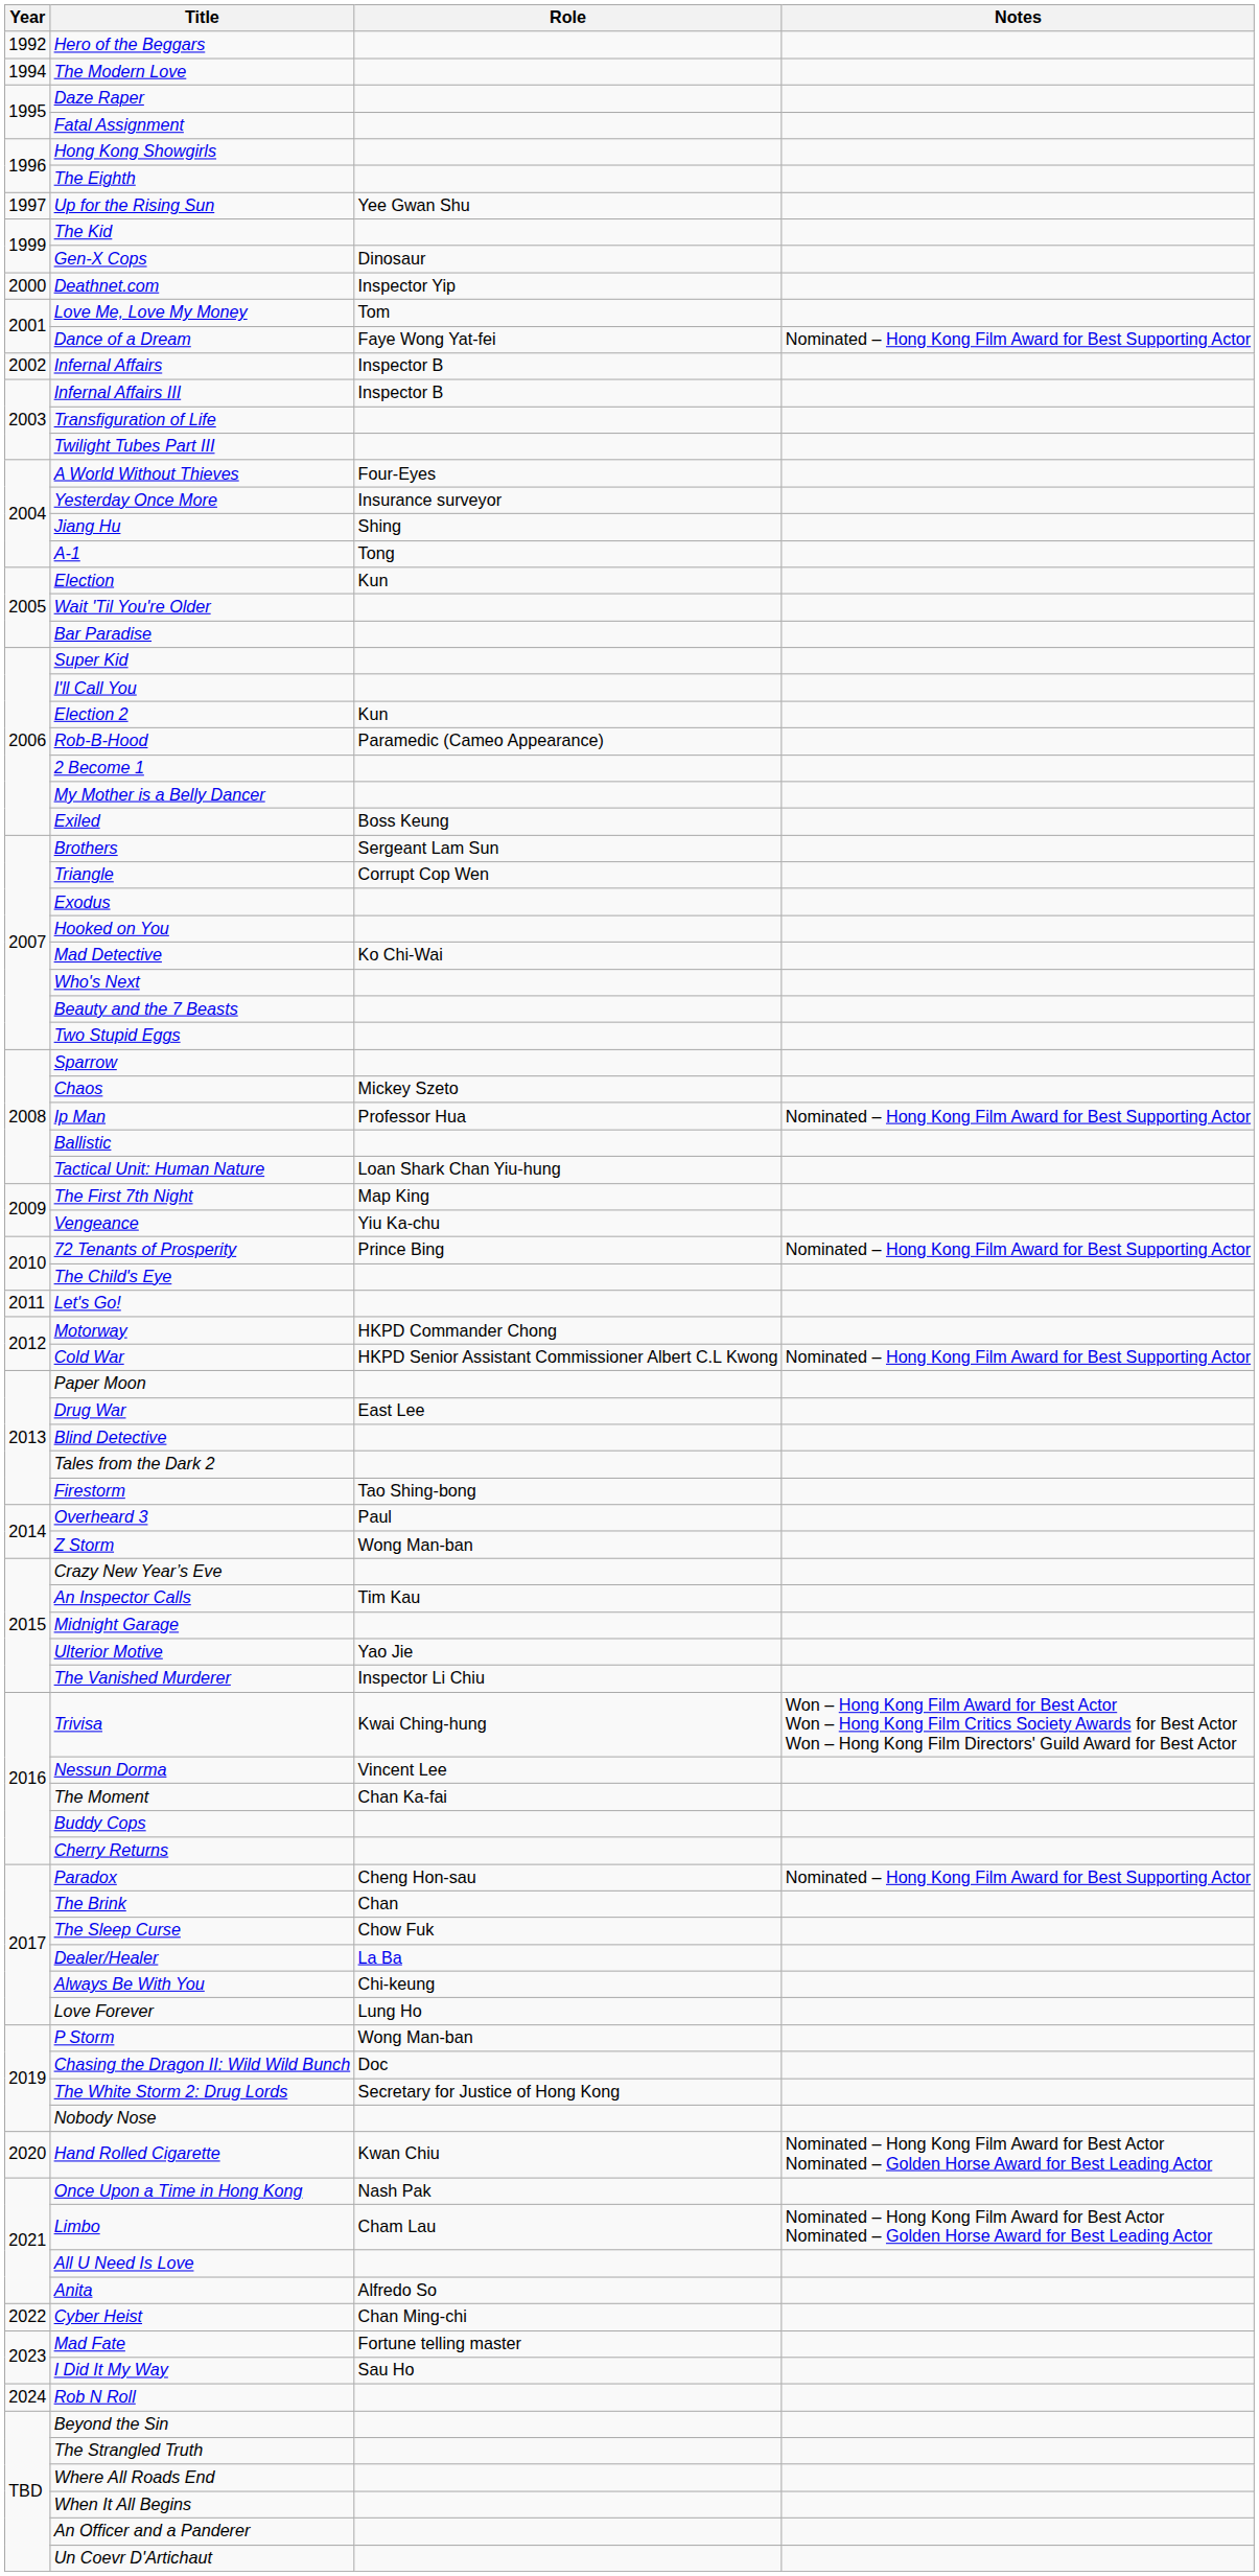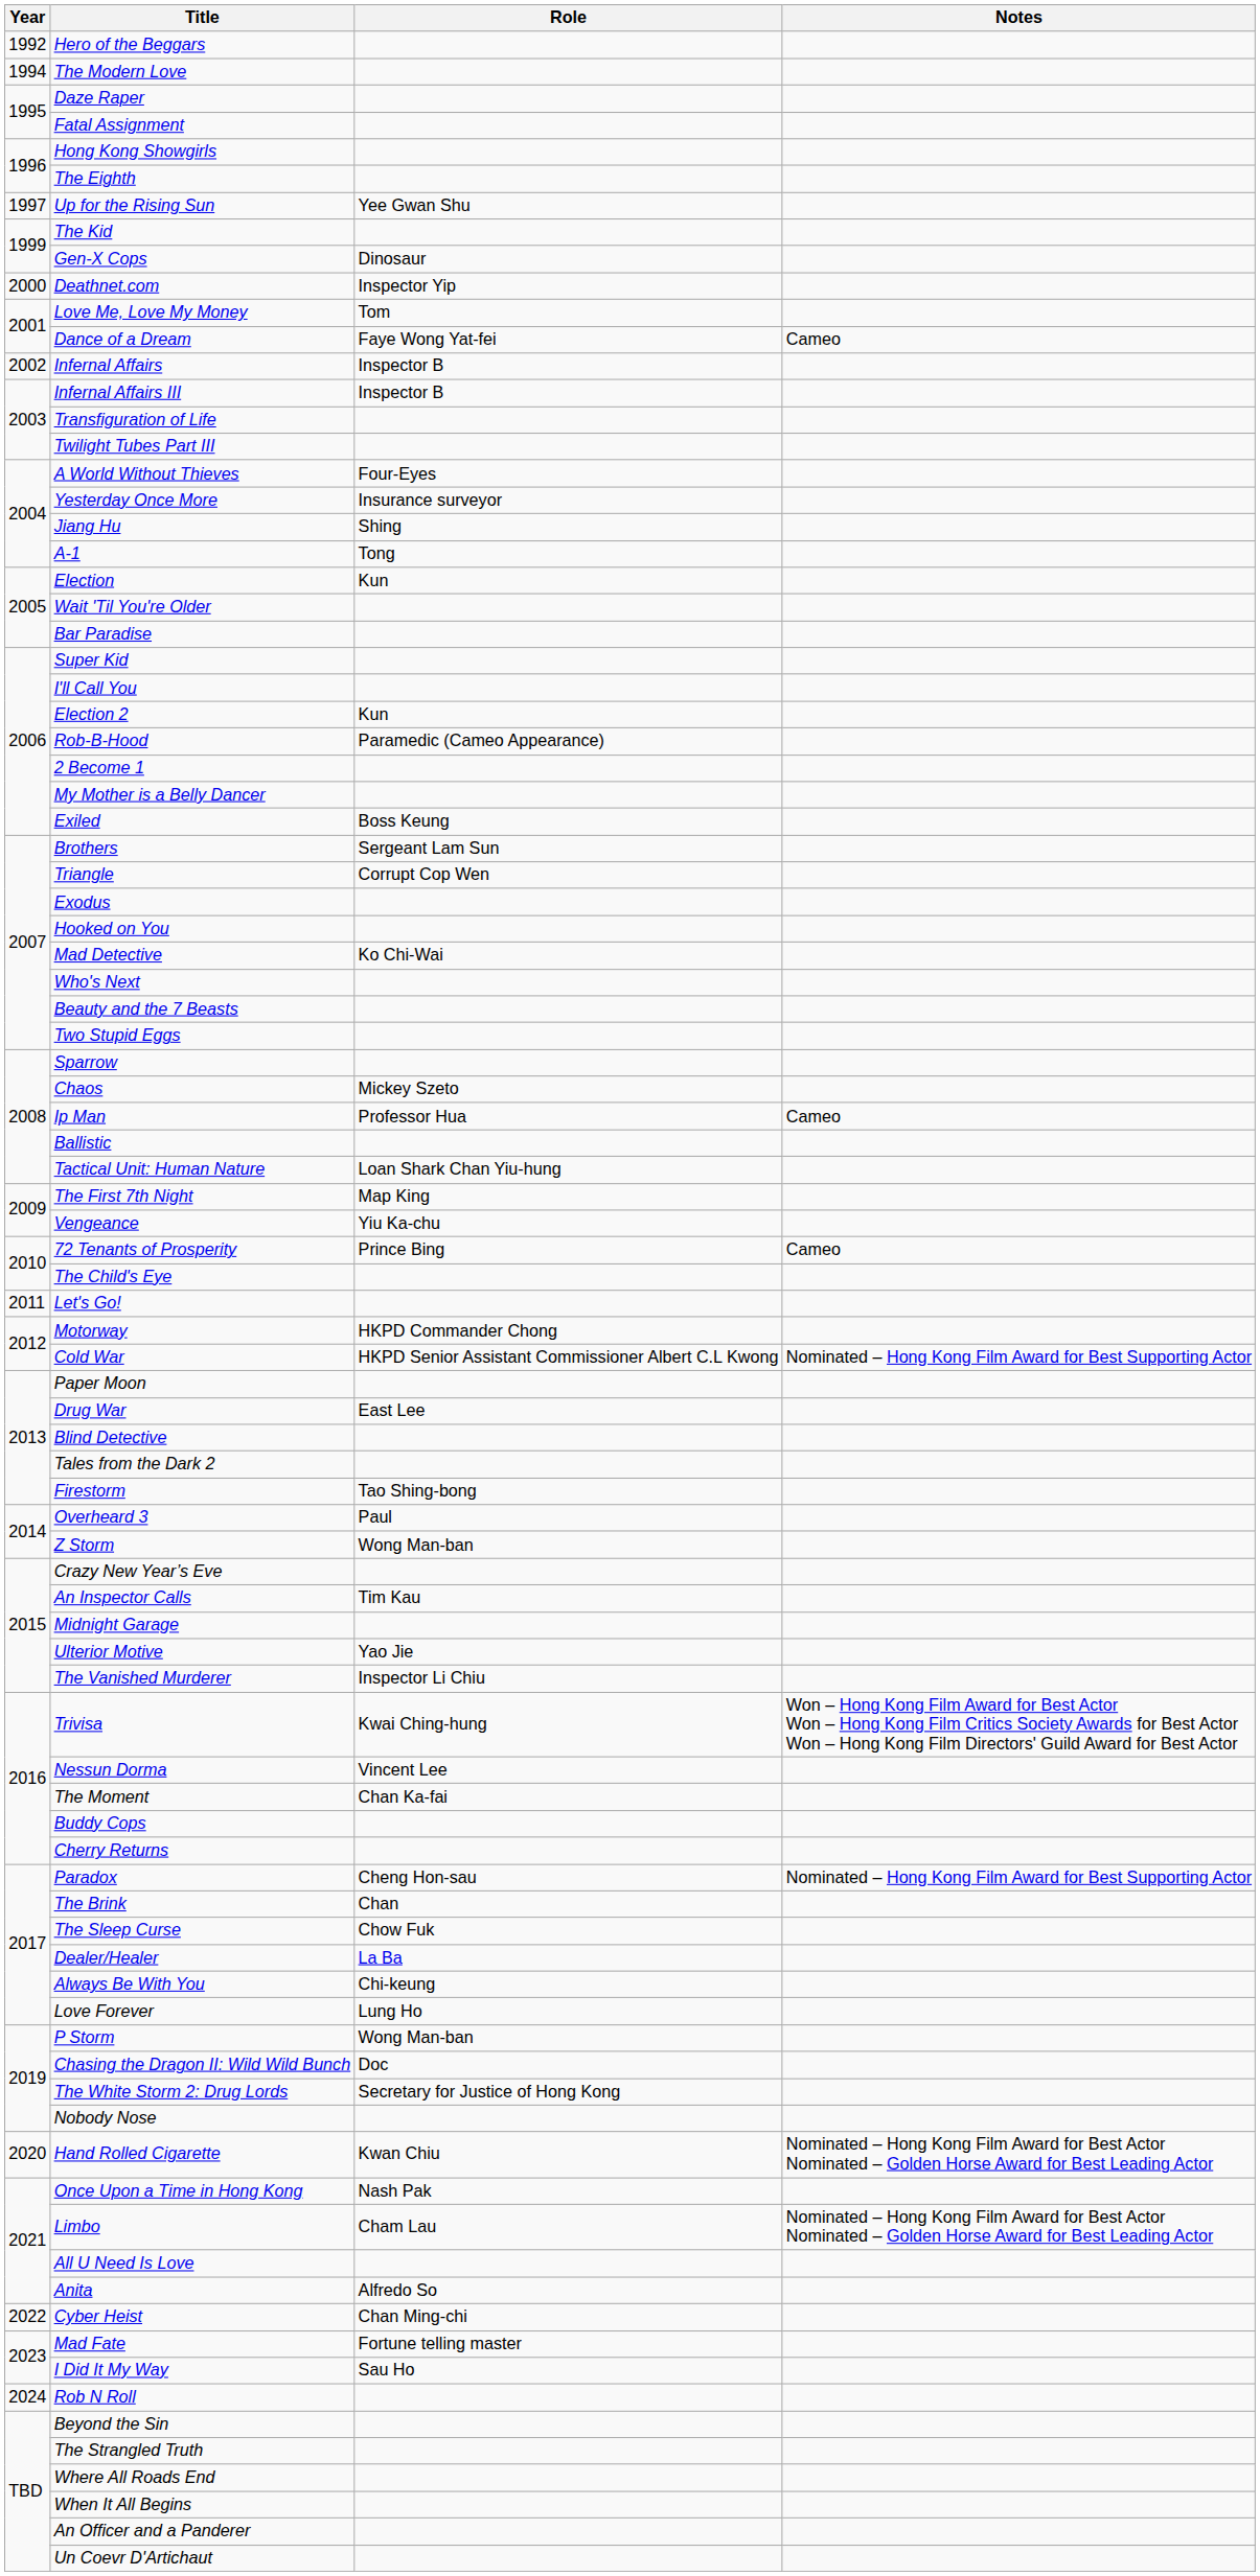 <table class="wikitable sortable">
 <tr>
 <th>Year</th>
 <th>Title</th>
 <th>Role</th>
 <th class="unsortable">Notes</th>
 </tr>
 <tr>
 <td>1992</td>
 <td><em><a href='#'>Hero of the Beggars</a></em></td>
 <td></td>
 <td></td>
 </tr>
 <tr>
 <td>1994</td>
 <td><em><a href='#'>The Modern Love</a></em></td>
 <td></td>
 <td></td>
 </tr>
 <tr>
 <td rowspan="2">1995</td>
 <td><em><a href='#'>Daze Raper</a></em></td>
 <td></td>
 <td></td>
 </tr>
 <tr>
 <td><em><a href='#'>Fatal Assignment</a></em></td>
 <td></td>
 <td></td>
 </tr>
 <tr>
 <td rowspan="2">1996</td>
 <td><em><a href='#'>Hong Kong Showgirls</a></em></td>
 <td></td>
 <td></td>
 </tr>
 <tr>
 <td><em><a href='#'>The Eighth</a></em></td>
 <td></td>
 <td></td>
 </tr>
 <tr>
 <td>1997</td>
 <td><em><a href='#'>Up for the Rising Sun</a></em></td>
 <td>Yee Gwan Shu</td>
 <td></td>
 </tr>
 <tr>
 <td rowspan="2">1999</td>
 <td><em><a href='#'>The Kid</a></em></td>
 <td></td>
 <td></td>
 </tr>
 <tr>
 <td><em><a href='#'>Gen-X Cops</a></em></td>
 <td>Dinosaur</td>
 <td></td>
 </tr>
 <tr>
 <td>2000</td>
 <td><em><a href='#'>Deathnet.com</a></em></td>
 <td>Inspector Yip</td>
 <td></td>
 </tr>
 <tr>
 <td rowspan="2">2001</td>
 <td><em><a href='#'>Love Me, Love My Money</a></em></td>
 <td>Tom</td>
 <td></td>
 </tr>
 <tr>
 <td><em><a href='#'>Dance of a Dream</a></em></td>
 <td>Faye Wong Yat-fei</td>
-<td>Nominated – <a href='#'>Hong Kong Film Award for Best Supporting Actor</a></td>
+<td>Cameo</td>
 </tr>
 <tr>
 <td>2002</td>
 <td><em><a href='#'>Infernal Affairs</a></em></td>
 <td>Inspector B</td>
 <td></td>
 </tr>
 <tr>
 <td rowspan="3">2003</td>
 <td><em><a href='#'>Infernal Affairs III</a></em></td>
 <td>Inspector B</td>
 <td></td>
 </tr>
 <tr>
 <td><em><a href='#'>Transfiguration of Life</a></em></td>
 <td></td>
 <td></td>
 </tr>
 <tr>
 <td><em><a href='#'>Twilight Tubes Part III</a></em></td>
 <td></td>
 <td></td>
 </tr>
 <tr>
 <td rowspan="4">2004</td>
 <td><em><a href='#'>A World Without Thieves</a></em></td>
 <td>Four-Eyes</td>
 <td></td>
 </tr>
 <tr>
 <td><em><a href='#'>Yesterday Once More</a></em></td>
 <td>Insurance surveyor</td>
 <td></td>
 </tr>
 <tr>
 <td><em><a href='#'>Jiang Hu</a></em></td>
 <td>Shing</td>
 <td></td>
 </tr>
 <tr>
 <td><em><a href='#'>A-1</a></em></td>
 <td>Tong</td>
 <td></td>
 </tr>
 <tr>
 <td rowspan="3">2005</td>
 <td><em><a href='#'>Election</a></em></td>
 <td>Kun</td>
 <td></td>
 </tr>
 <tr>
 <td><em><a href='#'>Wait 'Til You're Older</a></em></td>
 <td></td>
 <td></td>
 </tr>
 <tr>
 <td><em><a href='#'>Bar Paradise</a></em></td>
 <td></td>
 <td></td>
 </tr>
 <tr>
 <td rowspan="7">2006</td>
 <td><em><a href='#'>Super Kid</a></em></td>
 <td></td>
 <td></td>
 </tr>
 <tr>
 <td><em><a href='#'>I'll Call You</a></em></td>
 <td></td>
 <td></td>
 </tr>
 <tr>
 <td><em><a href='#'>Election 2</a></em></td>
 <td>Kun</td>
 <td></td>
 </tr>
 <tr>
 <td><em><a href='#'>Rob-B-Hood</a></em></td>
 <td>Paramedic (Cameo Appearance)</td>
 <td></td>
 </tr>
 <tr>
 <td><em><a href='#'>2 Become 1</a></em></td>
 <td></td>
 <td></td>
 </tr>
 <tr>
 <td><em><a href='#'>My Mother is a Belly Dancer</a></em></td>
 <td></td>
 <td></td>
 </tr>
 <tr>
 <td><em><a href='#'>Exiled</a></em></td>
 <td>Boss Keung</td>
 <td></td>
 </tr>
 <tr>
 <td rowspan="8">2007</td>
 <td><em><a href='#'>Brothers</a></em></td>
 <td>Sergeant Lam Sun</td>
 <td></td>
 </tr>
 <tr>
 <td><em><a href='#'>Triangle</a></em></td>
 <td>Corrupt Cop Wen</td>
 <td></td>
 </tr>
 <tr>
 <td><em><a href='#'>Exodus</a></em></td>
 <td></td>
 <td></td>
 </tr>
 <tr>
 <td><em><a href='#'>Hooked on You</a></em></td>
 <td></td>
 <td></td>
 </tr>
 <tr>
 <td><em><a href='#'>Mad Detective</a></em></td>
 <td>Ko Chi-Wai</td>
 <td></td>
 </tr>
 <tr>
 <td><em><a href='#'>Who's Next</a></em></td>
 <td></td>
 <td></td>
 </tr>
 <tr>
 <td><em><a href='#'>Beauty and the 7 Beasts</a></em></td>
 <td></td>
 <td></td>
 </tr>
 <tr>
 <td><em><a href='#'>Two Stupid Eggs</a></em></td>
 <td></td>
 <td></td>
 </tr>
 <tr>
 <td rowspan="5">2008</td>
 <td><em><a href='#'>Sparrow</a></em></td>
 <td></td>
 <td></td>
 </tr>
 <tr>
 <td><em><a href='#'>Chaos</a></em></td>
 <td>Mickey Szeto</td>
 <td></td>
 </tr>
 <tr>
 <td><em><a href='#'>Ip Man</a></em></td>
 <td>Professor Hua</td>
-<td>Nominated – <a href='#'>Hong Kong Film Award for Best Supporting Actor</a></td>
+<td>Cameo</td>
 </tr>
 <tr>
 <td><em><a href='#'>Ballistic</a></em></td>
 <td></td>
 <td></td>
 </tr>
 <tr>
 <td><em><a href='#'>Tactical Unit: Human Nature</a></em></td>
 <td>Loan Shark Chan Yiu-hung</td>
 <td></td>
 </tr>
 <tr>
 <td rowspan="2">2009</td>
 <td><em><a href='#'>The First 7th Night</a></em></td>
 <td>Map King</td>
 <td></td>
 </tr>
 <tr>
 <td><em><a href='#'>Vengeance</a></em></td>
 <td>Yiu Ka-chu</td>
 <td></td>
 </tr>
 <tr>
 <td rowspan=2>2010</td>
 <td><em><a href='#'>72 Tenants of Prosperity</a></em></td>
 <td>Prince Bing</td>
-<td>Nominated – <a href='#'>Hong Kong Film Award for Best Supporting Actor</a></td>
+<td>Cameo</td>
 </tr>
 <tr>
 <td><em><a href='#'>The Child's Eye</a></em></td>
 <td></td>
 <td></td>
 </tr>
 <tr>
 <td>2011</td>
 <td><em><a href='#'>Let's Go!</a></em></td>
 <td></td>
 <td></td>
 </tr>
 <tr>
 <td rowspan=2>2012</td>
 <td><em><a href='#'>Motorway</a></em></td>
 <td>HKPD Commander Chong</td>
 <td></td>
 </tr>
 <tr>
 <td><em><a href='#'>Cold War</a></em></td>
 <td>HKPD Senior Assistant Commissioner Albert C.L Kwong</td>
 <td>Nominated – <a href='#'>Hong Kong Film Award for Best Supporting Actor</a></td>
 </tr>
 <tr>
 <td rowspan=5>2013</td>
 <td><em>Paper Moon</em></td>
 <td></td>
 <td></td>
 </tr>
 <tr>
 <td><em><a href='#'>Drug War</a></em></td>
 <td>East Lee</td>
 <td></td>
 </tr>
 <tr>
 <td><em><a href='#'>Blind Detective</a></em></td>
 <td></td>
 <td></td>
 </tr>
 <tr>
 <td><em>Tales from the Dark 2</em></td>
 <td></td>
 <td></td>
 </tr>
 <tr>
 <td><em><a href='#'>Firestorm</a></em></td>
 <td>Tao Shing-bong</td>
 <td></td>
 </tr>
 <tr>
 <td rowspan=2>2014</td>
 <td><em><a href='#'>Overheard 3</a></em></td>
 <td>Paul</td>
 <td></td>
 </tr>
 <tr>
 <td><em><a href='#'>Z Storm</a></em></td>
 <td>Wong Man-ban</td>
 <td></td>
 </tr>
 <tr>
 <td rowspan=5>2015</td>
 <td><em>Crazy New Year’s Eve</em></td>
 <td></td>
 <td></td>
 </tr>
 <tr>
 <td><em><a href='#'>An Inspector Calls</a></em></td>
 <td>Tim Kau</td>
 <td></td>
 </tr>
 <tr>
 <td><em><a href='#'>Midnight Garage</a></em></td>
 <td></td>
 <td></td>
 </tr>
 <tr>
 <td><em><a href='#'>Ulterior Motive</a></em></td>
 <td>Yao Jie</td>
 <td></td>
 </tr>
 <tr>
 <td><em><a href='#'>The Vanished Murderer</a></em></td>
 <td>Inspector Li Chiu</td>
 <td></td>
 </tr>
 <tr>
 <td rowspan=5>2016</td>
 <td><em><a href='#'>Trivisa</a></em></td>
 <td>Kwai Ching-hung</td>
 <td>Won – <a href='#'>Hong Kong Film Award for Best Actor</a><br>Won – <a href='#'>Hong Kong Film Critics Society Awards</a> for Best Actor<br>Won – Hong Kong Film Directors' Guild Award for Best Actor</td>
 </tr>
 <tr>
 <td><em><a href='#'>Nessun Dorma</a></em></td>
 <td>Vincent Lee</td>
 <td></td>
 </tr>
 <tr>
 <td><em>The Moment</em></td>
 <td>Chan Ka-fai</td>
 <td></td>
 </tr>
 <tr>
 <td><em><a href='#'>Buddy Cops</a></em></td>
 <td></td>
 <td></td>
 </tr>
 <tr>
 <td><em><a href='#'>Cherry Returns</a></em></td>
 <td></td>
 <td></td>
 </tr>
 <tr>
 <td rowspan=6>2017</td>
 <td><em><a href='#'>Paradox</a></em></td>
 <td>Cheng Hon-sau</td>
 <td>Nominated – <a href='#'>Hong Kong Film Award for Best Supporting Actor</a></td>
 </tr>
 <tr>
 <td><em><a href='#'>The Brink</a></em></td>
 <td>Chan</td>
 <td></td>
 </tr>
 <tr>
 <td><em><a href='#'>The Sleep Curse</a></em></td>
 <td>Chow Fuk</td>
 <td></td>
 </tr>
 <tr>
 <td><em><a href='#'>Dealer/Healer</a></em></td>
 <td><a href='#'>La Ba</a></td>
 <td></td>
 </tr>
 <tr>
 <td><em><a href='#'>Always Be With You</a></em></td>
 <td>Chi-keung</td>
 <td></td>
 </tr>
 <tr>
 <td><em>Love Forever</em></td>
 <td>Lung Ho</td>
 <td></td>
 </tr>
 <tr>
 <td rowspan=4>2019</td>
 <td><em><a href='#'>P Storm</a></em></td>
 <td>Wong Man-ban</td>
 <td></td>
 </tr>
 <tr>
 <td><em><a href='#'>Chasing the Dragon II: Wild Wild Bunch</a></em></td>
 <td>Doc</td>
 <td></td>
 </tr>
 <tr>
 <td><em><a href='#'>The White Storm 2: Drug Lords</a></em></td>
 <td>Secretary for Justice of Hong Kong</td>
 <td></td>
 </tr>
 <tr>
 <td><em>Nobody Nose</em></td>
 <td></td>
 <td></td>
 </tr>
 <tr>
 <td>2020</td>
 <td><em><a href='#'>Hand Rolled Cigarette</a></em></td>
 <td>Kwan Chiu</td>
 <td>Nominated – Hong Kong Film Award for Best Actor<br>Nominated – <a href='#'>Golden Horse Award for Best Leading Actor</a></td>
 </tr>
 <tr>
 <td rowspan=4>2021</td>
 <td><em><a href='#'>Once Upon a Time in Hong Kong</a></em></td>
 <td>Nash Pak</td>
 <td></td>
 </tr>
 <tr>
 <td><em><a href='#'>Limbo</a></em></td>
 <td>Cham Lau</td>
 <td>Nominated – Hong Kong Film Award for Best Actor<br>Nominated – <a href='#'>Golden Horse Award for Best Leading Actor</a></td>
 </tr>
 <tr>
 <td><em><a href='#'>All U Need Is Love</a></em></td>
 <td></td>
 <td></td>
 </tr>
 <tr>
 <td><em><a href='#'>Anita</a></em></td>
 <td>Alfredo So</td>
 <td></td>
 </tr>
 <tr>
 <td>2022</td>
 <td><em><a href='#'>Cyber Heist</a></em></td>
 <td>Chan Ming-chi</td>
 <td></td>
 </tr>
 <tr>
 <td rowspan=2>2023</td>
 <td><em><a href='#'>Mad Fate</a></em></td>
 <td>Fortune telling master</td>
 <td></td>
 </tr>
 <tr>
 <td><em><a href='#'>I Did It My Way</a></em></td>
 <td>Sau Ho</td>
 <td></td>
 </tr>
 <tr>
 <td>2024</td>
 <td><em><a href='#'>Rob N Roll</a></em></td>
 <td></td>
 <td></td>
 </tr>
 <tr>
 <td rowspan=6>TBD</td>
 <td><em>Beyond the Sin</em></td>
 <td></td>
 <td></td>
 </tr>
 <tr>
 <td><em>The Strangled Truth</em></td>
 <td></td>
 <td></td>
 </tr>
 <tr>
 <td><em>Where All Roads End</em></td>
 <td></td>
 <td></td>
 </tr>
 <tr>
 <td><em>When It All Begins</em></td>
 <td></td>
 <td></td>
 </tr>
 <tr>
 <td><em>An Officer and a Panderer</em></td>
 <td></td>
 <td></td>
 </tr>
 <tr>
 <td><em>Un Coevr D'Artichaut</em></td>
 <td></td>
 <td></td>
 </tr>
 <tr>
 </tr>
 </table>
